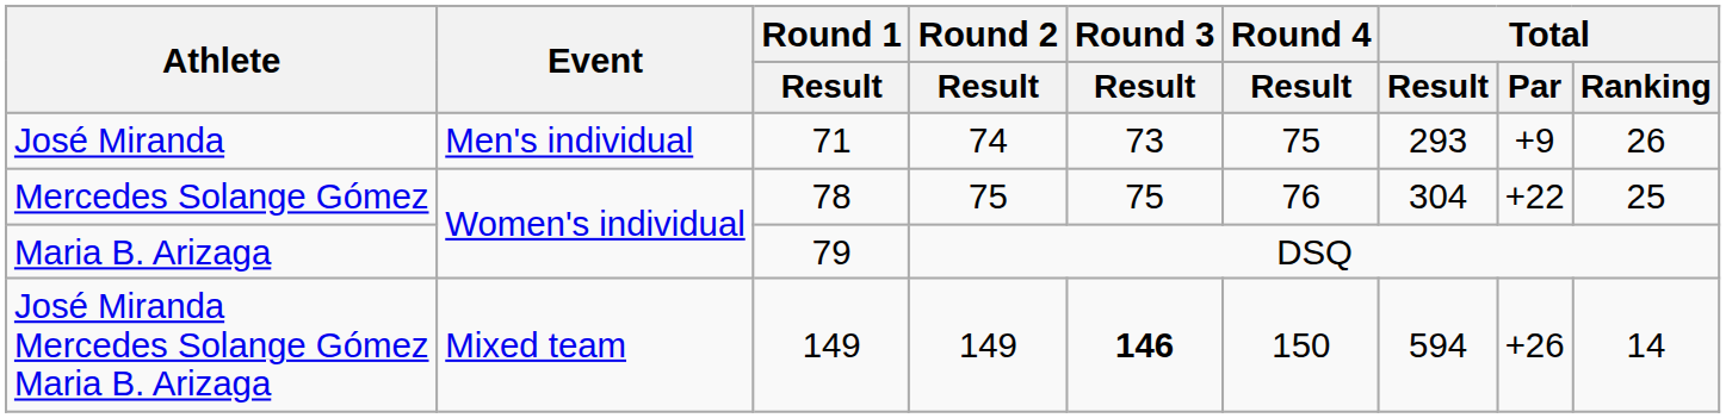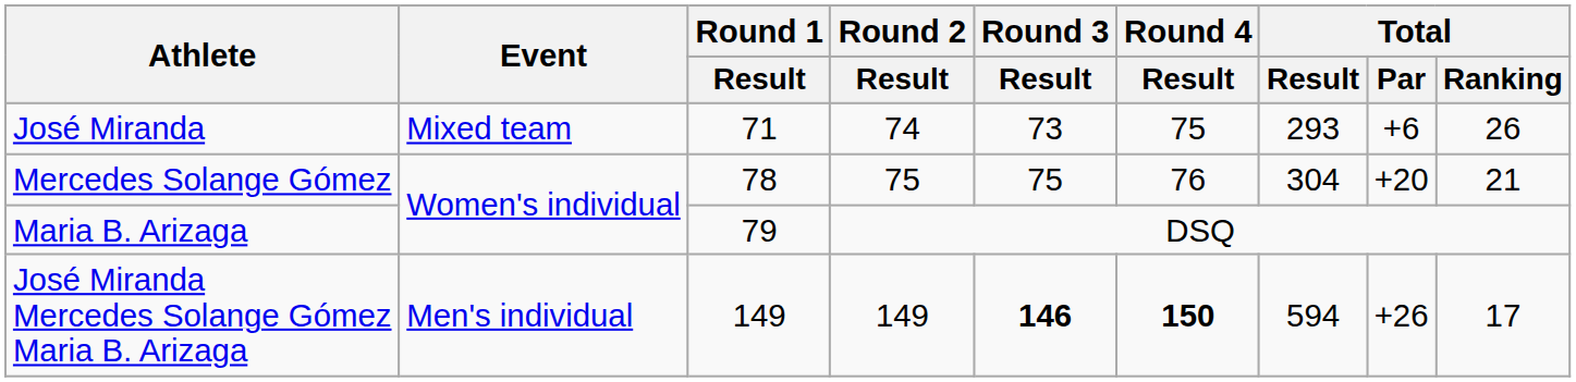 <table class=wikitable style=font-size:90%;text-align:center>
 <tr>
 <th rowspan=2>Athlete</th>
 <th rowspan=2>Event</th>
 <th>Round 1</th>
 <th>Round 2</th>
 <th>Round 3</th>
 <th>Round 4</th>
 <th colspan=3>Total</th>
 </tr>
 <tr style=font-size:95%>
 <th>Result</th>
 <th>Result</th>
 <th>Result</th>
 <th>Result</th>
 <th>Result</th>
 <th>Par</th>
 <th>Ranking</th>
 </tr>
 <tr>
 <td style="text-align:left"><a href='#'>José Miranda</a></td>
-<td style="text-align:left"><a href='#'>Men's individual</a></td>
+<td style="text-align:left"><a href='#'>Mixed team</a></td>
 <td>71</td>
 <td>74</td>
 <td>73</td>
 <td>75</td>
 <td>293</td>
-<td>+9</td>
+<td>+6</td>
 <td>26</td>
 </tr>
 <tr>
 <td style="text-align:left"><a href='#'>Mercedes Solange Gómez</a></td>
 <td style="text-align:left" rowspan=2><a href='#'>Women's individual</a></td>
 <td>78</td>
 <td>75</td>
 <td>75</td>
 <td>76</td>
 <td>304</td>
-<td>+22</td>
-<td>25</td>
+<td>+20</td>
+<td>21</td>
 </tr>
 <tr>
 <td style="text-align:left"><a href='#'>Maria B. Arizaga</a></td>
 <td>79</td>
 <td colspan=6>DSQ</td>
 </tr>
 <tr>
 <td style="text-align:left"><a href='#'>José Miranda</a><br><a href='#'>Mercedes Solange Gómez</a><br><a href='#'>Maria B. Arizaga</a></td>
-<td style="text-align:left"><a href='#'>Mixed team</a></td>
+<td style="text-align:left"><a href='#'>Men's individual</a></td>
 <td>149</td>
 <td>149</td>
 <td><strong>146</strong></td>
-<td>150</td>
+<td><strong>150</strong></td>
 <td>594</td>
 <td>+26</td>
-<td>14</td>
+<td>17</td>
 </tr>
 </table>
